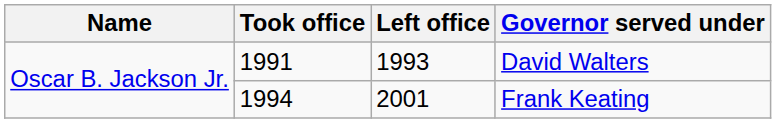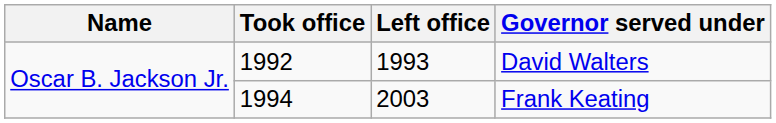 <table class="wikitable">
 <tr>
 <th>Name</th>
 <th>Took office</th>
 <th>Left office</th>
 <th><a href='#'>Governor</a> served under</th>
 </tr>
 <tr>
 <td rowspan=4><a href='#'>Oscar B. Jackson Jr.</a></td>
-<td>1991</td>
+<td>1992</td>
 <td>1993</td>
 <td><a href='#'>David Walters</a></td>
 </tr>
 <tr>
 <td>1994</td>
-<td>2001</td>
+<td>2003</td>
 <td><a href='#'>Frank Keating</a></td>
 </tr>
 </table>
